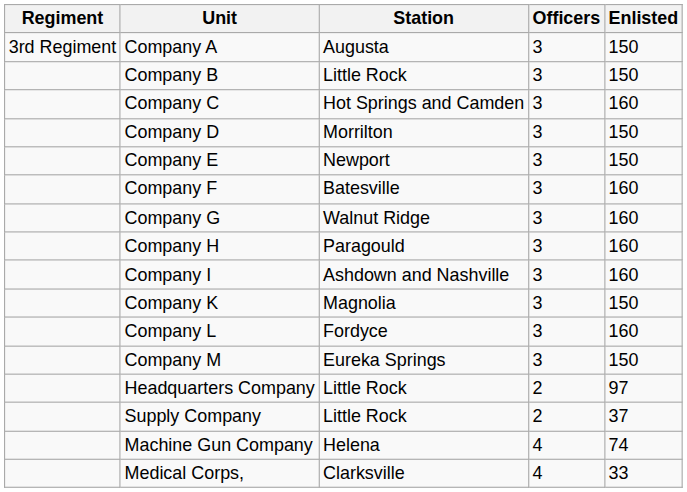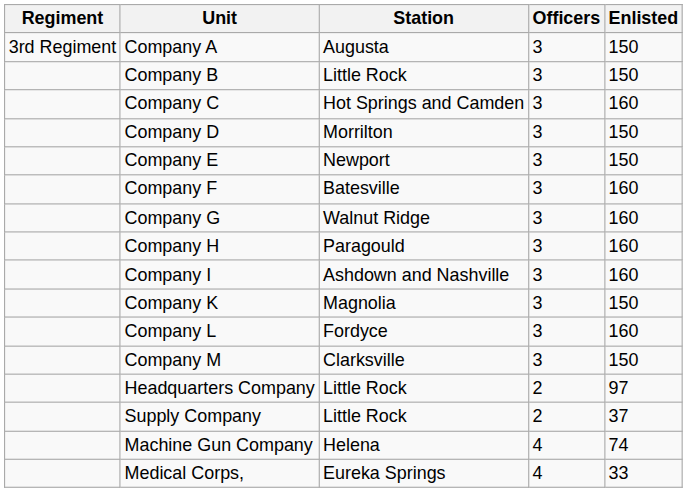 <table class="wikitable">
 <tr>
 <th>Regiment</th>
 <th>Unit</th>
 <th>Station</th>
 <th>Officers</th>
 <th>Enlisted</th>
 </tr>
 <tr>
 <td>3rd Regiment</td>
 <td>Company A</td>
 <td>Augusta</td>
 <td>3</td>
 <td>150</td>
 </tr>
 <tr>
 <td></td>
 <td>Company B</td>
 <td>Little Rock</td>
 <td>3</td>
 <td>150</td>
 </tr>
 <tr>
 <td></td>
 <td>Company C</td>
 <td>Hot Springs and Camden</td>
 <td>3</td>
 <td>160</td>
 </tr>
 <tr>
 <td></td>
 <td>Company D</td>
 <td>Morrilton</td>
 <td>3</td>
 <td>150</td>
 </tr>
 <tr>
 <td></td>
 <td>Company E</td>
 <td>Newport</td>
 <td>3</td>
 <td>150</td>
 </tr>
 <tr>
 <td></td>
 <td>Company F</td>
 <td>Batesville</td>
 <td>3</td>
 <td>160</td>
 </tr>
 <tr>
 <td></td>
 <td>Company G</td>
 <td>Walnut Ridge</td>
 <td>3</td>
 <td>160</td>
 </tr>
 <tr>
 <td></td>
 <td>Company H</td>
 <td>Paragould</td>
 <td>3</td>
 <td>160</td>
 </tr>
 <tr>
 <td></td>
 <td>Company I</td>
 <td>Ashdown and Nashville</td>
 <td>3</td>
 <td>160</td>
 </tr>
 <tr>
 <td></td>
 <td>Company K</td>
 <td>Magnolia</td>
 <td>3</td>
 <td>150</td>
 </tr>
 <tr>
 <td></td>
 <td>Company L</td>
 <td>Fordyce</td>
 <td>3</td>
 <td>160</td>
 </tr>
 <tr>
 <td></td>
 <td>Company M</td>
-<td>Eureka Springs</td>
+<td>Clarksville</td>
 <td>3</td>
 <td>150</td>
 </tr>
 <tr>
 <td></td>
 <td>Headquarters Company</td>
 <td>Little Rock</td>
 <td>2</td>
 <td>97</td>
 </tr>
 <tr>
 <td></td>
 <td>Supply Company</td>
 <td>Little Rock</td>
 <td>2</td>
 <td>37</td>
 </tr>
 <tr>
 <td></td>
 <td>Machine Gun Company</td>
 <td>Helena</td>
 <td>4</td>
 <td>74</td>
 </tr>
 <tr>
 <td></td>
 <td>Medical Corps,</td>
-<td>Clarksville</td>
+<td>Eureka Springs</td>
 <td>4</td>
 <td>33</td>
 </tr>
 </table>
